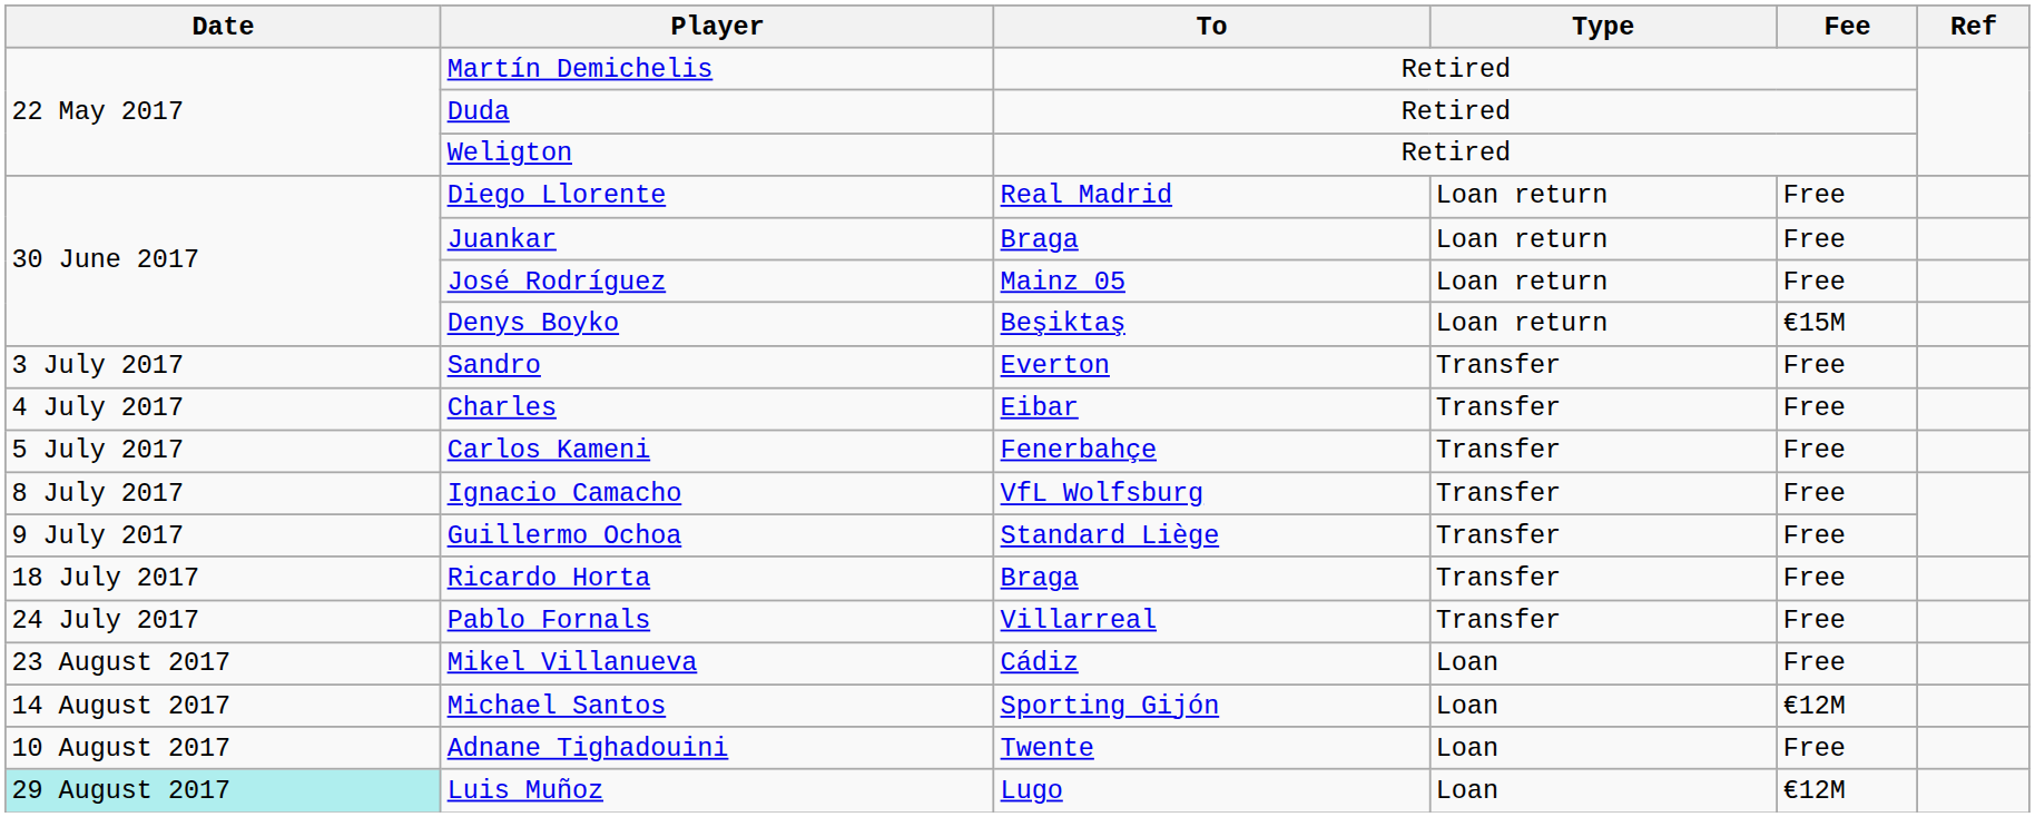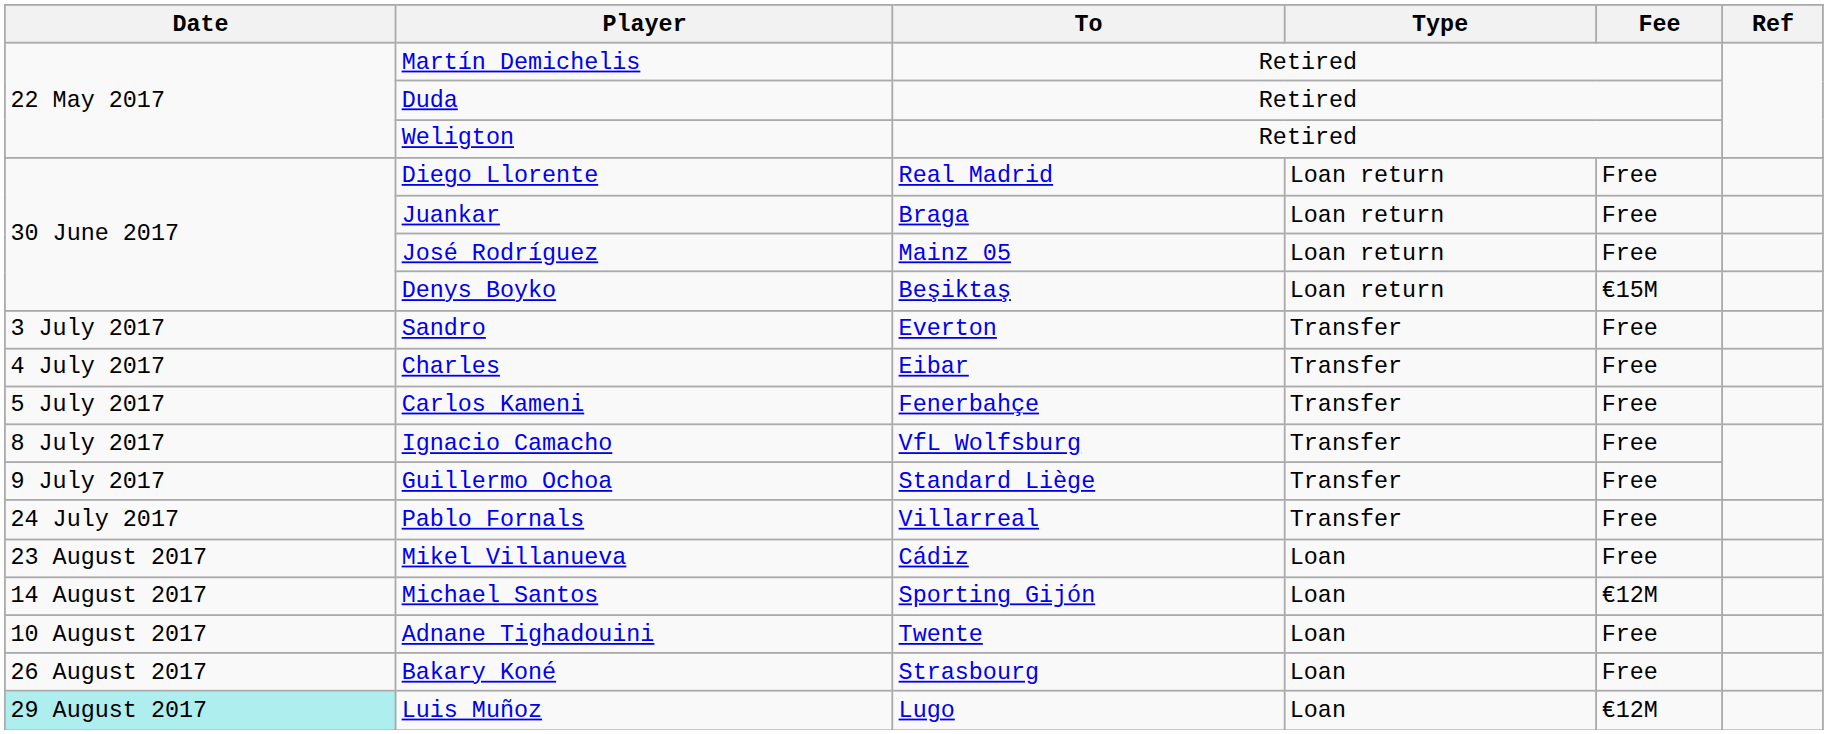 <table class="wikitable" style="width:80%;">
 <tr>
 <th>Date</th>
 <th>Player</th>
 <th>To</th>
 <th>Type</th>
 <th>Fee</th>
 <th>Ref</th>
 </tr>
 <tr>
 <td rowspan="3">22 May 2017</td>
 <td> <a href='#'>Martín Demichelis</a></td>
 <td colspan="3" style="text-align:center;">Retired</td>
 <td rowspan="3"></td>
 </tr>
 <tr>
 <td> <a href='#'>Duda</a></td>
 <td colspan="3" style="text-align:center;">Retired</td>
 </tr>
 <tr>
 <td> <a href='#'>Weligton</a></td>
 <td colspan="3" style="text-align:center;">Retired</td>
 </tr>
 <tr>
 <td rowspan="4">30 June 2017</td>
 <td> <a href='#'>Diego Llorente</a></td>
 <td> <a href='#'>Real Madrid</a></td>
 <td>Loan return</td>
 <td>Free</td>
 <td></td>
 </tr>
 <tr>
 <td> <a href='#'>Juankar</a></td>
 <td> <a href='#'>Braga</a></td>
 <td>Loan return</td>
 <td>Free</td>
 <td></td>
 </tr>
 <tr>
 <td> <a href='#'>José Rodríguez</a></td>
 <td> <a href='#'>Mainz 05</a></td>
 <td>Loan return</td>
 <td>Free</td>
 <td></td>
 </tr>
 <tr>
 <td> <a href='#'>Denys Boyko</a></td>
 <td> <a href='#'>Beşiktaş</a></td>
 <td>Loan return</td>
 <td>€15M</td>
 <td></td>
 </tr>
 <tr>
 <td>3 July 2017</td>
 <td> <a href='#'>Sandro</a></td>
 <td> <a href='#'>Everton</a></td>
 <td>Transfer</td>
 <td>Free</td>
 <td></td>
 </tr>
 <tr>
 <td>4 July 2017</td>
 <td> <a href='#'>Charles</a></td>
 <td> <a href='#'>Eibar</a></td>
 <td>Transfer</td>
 <td>Free</td>
 <td></td>
 </tr>
 <tr>
 <td>5 July 2017</td>
 <td> <a href='#'>Carlos Kameni</a></td>
 <td> <a href='#'>Fenerbahçe</a></td>
 <td>Transfer</td>
 <td>Free</td>
 <td></td>
 </tr>
 <tr>
 <td>8 July 2017</td>
 <td> <a href='#'>Ignacio Camacho</a></td>
 <td> <a href='#'>VfL Wolfsburg</a></td>
 <td>Transfer</td>
 <td>Free</td>
 <td rowspan="2"></td>
 </tr>
 <tr>
 <td>9 July 2017</td>
 <td> <a href='#'>Guillermo Ochoa</a></td>
 <td> <a href='#'>Standard Liège</a></td>
 <td>Transfer</td>
 <td>Free</td>
 </tr>
 <tr>
-<td>18 July 2017</td>
-<td> <a href='#'>Ricardo Horta</a></td>
-<td> <a href='#'>Braga</a></td>
-<td>Transfer</td>
-<td>Free</td>
-<td></td>
-</tr>
-<tr>
 <td>24 July 2017</td>
 <td> <a href='#'>Pablo Fornals</a></td>
 <td> <a href='#'>Villarreal</a></td>
 <td>Transfer</td>
 <td>Free</td>
 <td></td>
 </tr>
 <tr>
 <td>23 August 2017</td>
 <td> <a href='#'>Mikel Villanueva</a></td>
 <td><a href='#'>Cádiz</a></td>
 <td>Loan</td>
 <td>Free</td>
 <td></td>
 </tr>
 <tr>
 <td>14 August 2017</td>
 <td> <a href='#'>Michael Santos</a></td>
 <td><a href='#'>Sporting Gijón</a></td>
 <td>Loan</td>
 <td>€12M</td>
 <td></td>
 </tr>
 <tr>
 <td>10 August 2017</td>
 <td> <a href='#'>Adnane Tighadouini</a></td>
 <td> <a href='#'>Twente</a></td>
 <td>Loan</td>
 <td>Free</td>
 <td></td>
 </tr>
 <tr>
+<td>26 August 2017</td>
+<td> <a href='#'>Bakary Koné</a></td>
+<td> <a href='#'>Strasbourg</a></td>
+<td>Loan</td>
+<td>Free</td>
+<td></td>
+</tr>
+<tr>
 <td style="background: paleturquoise;">29 August 2017</td>
 <td> <a href='#'>Luis Muñoz</a></td>
 <td> <a href='#'>Lugo</a></td>
 <td>Loan</td>
 <td>€12M</td>
 <td></td>
 </tr>
 </table>
